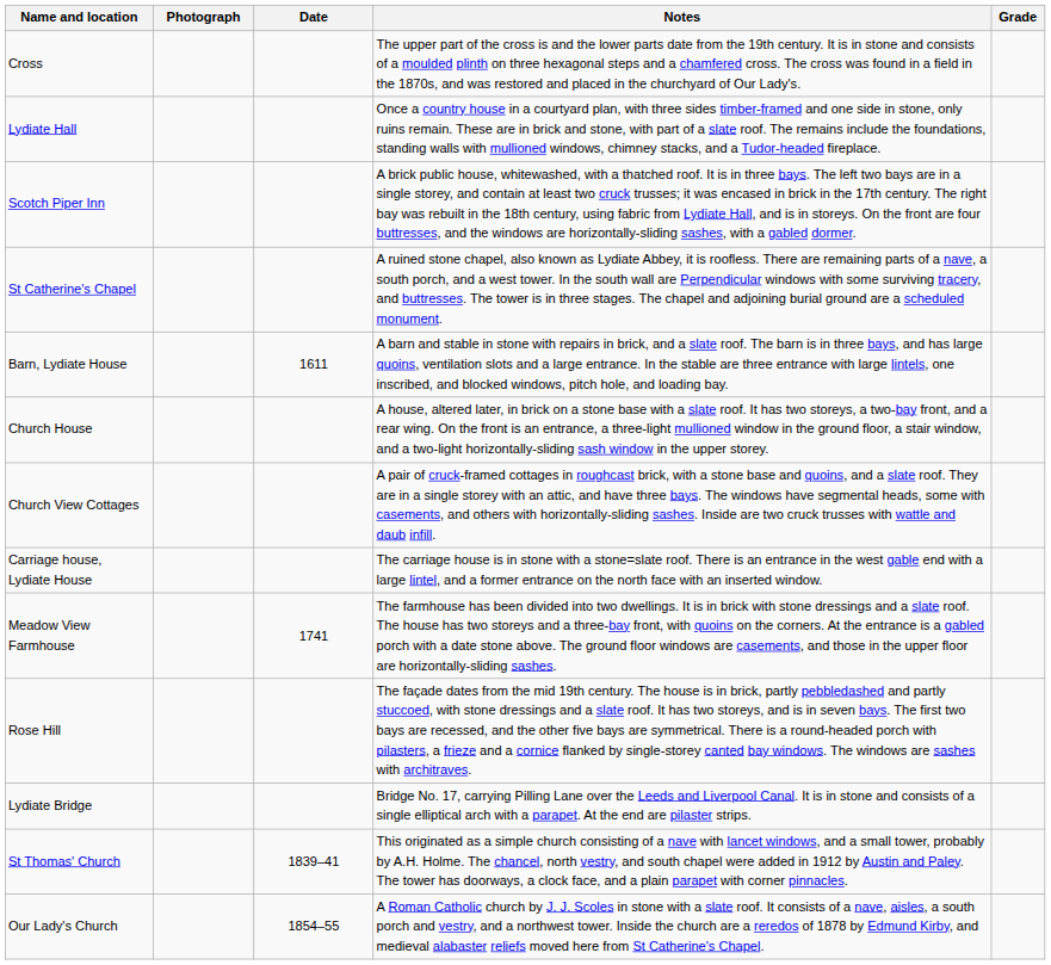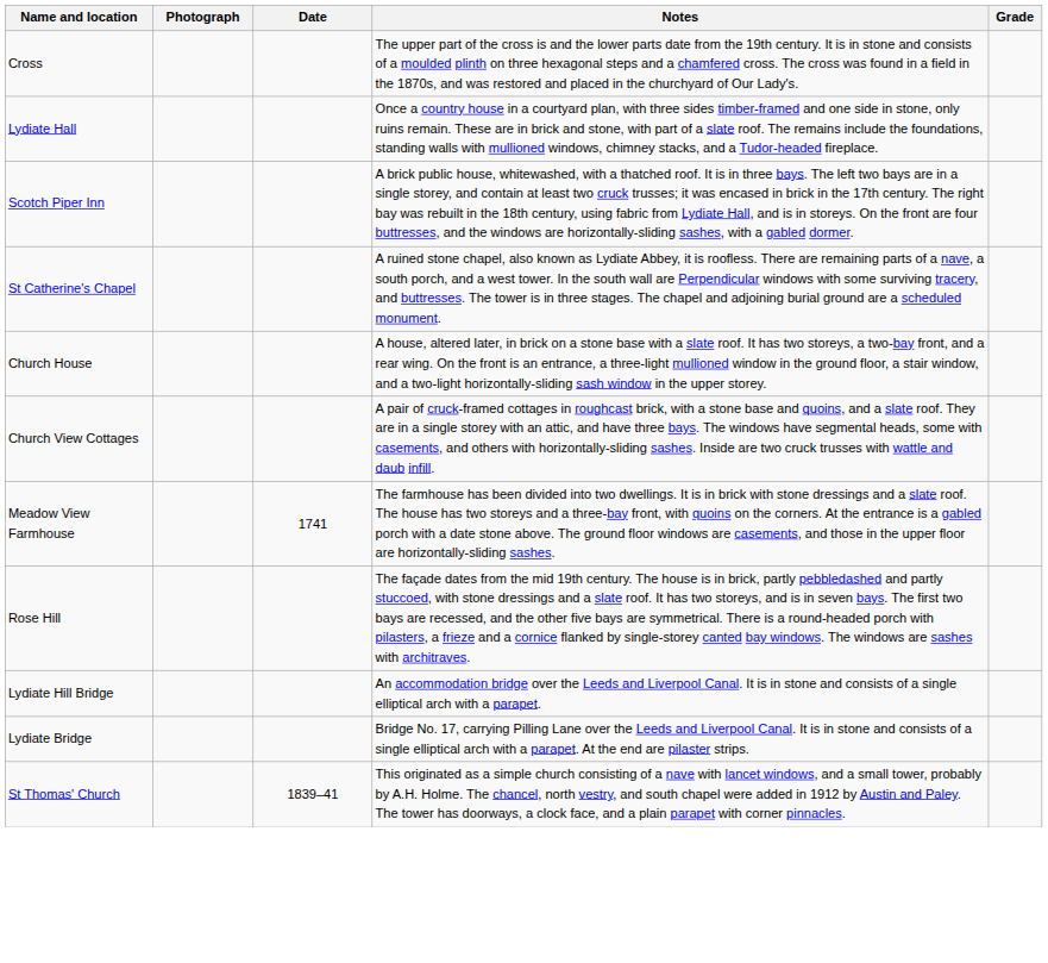 <table class="wikitable sortable plainrowheaders" style="width:100%;border:0px;text-align:left;line-height:150%;">
 <tr>
 <th scope="col"  style="width:150px">Name and location</th>
 <th scope="col"  style="width:100px" class="unsortable">Photograph</th>
 <th scope="col"  style="width:120px">Date</th>
 <th scope="col"  style="width:650px" class="unsortable">Notes</th>
 <th scope="col"  style="width:50px">Grade</th>
 </tr>
 <tr>
 <td>Cross<br><small></small></td>
 <td></td>
 <td align="center"></td>
 <td>The upper part of the cross is  and the lower parts date from the 19th century.  It is in stone and consists of a <a href='#'>moulded</a> <a href='#'>plinth</a> on three hexagonal steps and a <a href='#'>chamfered</a> cross.  The cross was found in a field in the 1870s, and was restored and placed in the churchyard of Our Lady's.</td>
 <td align="center" ></td>
 </tr>
 <tr>
 <td><a href='#'>Lydiate Hall</a><br><small></small></td>
 <td></td>
 <td align="center"></td>
 <td>Once a <a href='#'>country house</a> in a courtyard plan, with three sides <a href='#'>timber-framed</a> and one side in stone, only ruins remain.  These are in brick and stone, with part of a <a href='#'>slate</a> roof.  The remains include the foundations, standing walls with <a href='#'>mullioned</a> windows, chimney stacks, and a <a href='#'>Tudor-headed</a> fireplace.</td>
 <td align="center" ></td>
 </tr>
 <tr>
 <td><a href='#'>Scotch Piper Inn</a><br><small></small></td>
 <td></td>
 <td align="center"></td>
 <td>A brick public house, whitewashed, with a thatched roof.  It is in three <a href='#'>bays</a>.  The left two bays are in a single storey, and contain at least two <a href='#'>cruck</a> trusses; it was encased in brick in the 17th century.  The right bay was rebuilt in the 18th century, using fabric from <a href='#'>Lydiate Hall</a>, and is in  storeys.  On the front are four <a href='#'>buttresses</a>, and the windows are horizontally-sliding <a href='#'>sashes</a>, with a <a href='#'>gabled</a> <a href='#'>dormer</a>.</td>
 <td align="center" ></td>
 </tr>
 <tr>
 <td><a href='#'>St Catherine's Chapel</a><br><small></small></td>
 <td></td>
 <td align="center"></td>
 <td>A ruined stone chapel, also known as Lydiate Abbey, it is roofless.  There are remaining parts of a <a href='#'>nave</a>, a south porch, and a west tower.  In the south wall are <a href='#'>Perpendicular</a> windows with some surviving <a href='#'>tracery</a>, and <a href='#'>buttresses</a>.  The tower is in three stages.  The chapel and adjoining burial ground are a <a href='#'>scheduled monument</a>.</td>
 <td align="center" ></td>
 </tr>
 <tr>
-<td>Barn, Lydiate House<br><small></small></td>
-<td></td>
-<td align="center">1611</td>
-<td>A barn and stable in stone with repairs in brick, and a <a href='#'>slate</a> roof.  The barn is in three <a href='#'>bays</a>, and has large <a href='#'>quoins</a>, ventilation slots and a large entrance.  In the stable are three entrance with large <a href='#'>lintels</a>, one inscribed, and blocked windows, pitch hole, and loading bay.</td>
-<td align="center" ></td>
-</tr>
-<tr>
 <td>Church House<br><small></small></td>
 <td></td>
 <td align="center"></td>
 <td>A house, altered later, in brick on a stone base with a <a href='#'>slate</a> roof.  It has two storeys, a two-<a href='#'>bay</a> front, and a rear wing.  On the front is an entrance, a three-light <a href='#'>mullioned</a> window in the ground floor, a stair window, and a two-light horizontally-sliding <a href='#'>sash window</a> in the upper storey.</td>
 <td align="center" ></td>
 </tr>
 <tr>
 <td>Church View Cottages<br><small></small></td>
 <td></td>
 <td align="center"></td>
 <td>A pair of <a href='#'>cruck</a>-framed cottages in <a href='#'>roughcast</a> brick, with a stone base and <a href='#'>quoins</a>, and a <a href='#'>slate</a> roof.  They are in a single storey with an attic, and have three <a href='#'>bays</a>.  The windows have segmental heads, some with <a href='#'>casements</a>, and others with horizontally-sliding <a href='#'>sashes</a>.  Inside are two cruck trusses with <a href='#'>wattle and daub</a> <a href='#'>infill</a>.</td>
-<td align="center" ></td>
-</tr>
-<tr>
-<td>Carriage house,<br>Lydiate House<br><small></small></td>
-<td></td>
-<td align="center"></td>
-<td>The carriage house is in stone with a stone=slate roof.  There is an entrance in the west <a href='#'>gable</a> end with a large <a href='#'>lintel</a>, and a former entrance on the north face with an inserted window.</td>
 <td align="center" ></td>
 </tr>
 <tr>
 <td>Meadow View Farmhouse<br><small></small></td>
 <td></td>
 <td align="center">1741</td>
 <td>The farmhouse has been divided into two dwellings.  It is in brick with stone dressings and a <a href='#'>slate</a> roof.  The house has two storeys and a three-<a href='#'>bay</a> front, with <a href='#'>quoins</a> on the corners.  At the entrance is a <a href='#'>gabled</a> porch with a date stone above.  The ground floor windows are <a href='#'>casements</a>, and those in the upper floor are horizontally-sliding <a href='#'>sashes</a>.</td>
 <td align="center" ></td>
 </tr>
 <tr>
 <td>Rose Hill<br><small></small></td>
 <td></td>
 <td align="center"></td>
 <td>The façade dates from the mid 19th century.  The house is in brick, partly <a href='#'>pebbledashed</a> and partly <a href='#'>stuccoed</a>, with stone dressings and a <a href='#'>slate</a> roof.  It has two storeys, and is in seven <a href='#'>bays</a>.  The first two bays are recessed, and the other five bays are symmetrical.  There is a round-headed porch with <a href='#'>pilasters</a>, a <a href='#'>frieze</a> and a <a href='#'>cornice</a> flanked by single-storey <a href='#'>canted</a> <a href='#'>bay windows</a>.  The windows are <a href='#'>sashes</a> with <a href='#'>architraves</a>.</td>
 <td align="center" ></td>
 </tr>
 <tr>
+<td>Lydiate Hill Bridge<br><small></small></td>
+<td></td>
+<td align="center"></td>
+<td>An <a href='#'>accommodation bridge</a> over the <a href='#'>Leeds and Liverpool Canal</a>. It is in stone and consists of a single elliptical arch with a <a href='#'>parapet</a>.</td>
+<td align="center" ></td>
+</tr>
+<tr>
 <td>Lydiate Bridge<br><small></small></td>
 <td></td>
 <td align="center"></td>
 <td>Bridge No. 17, carrying Pilling Lane over the <a href='#'>Leeds and Liverpool Canal</a>. It is in stone and consists of a single elliptical arch with a <a href='#'>parapet</a>.  At the end are <a href='#'>pilaster</a> strips.</td>
 <td align="center" ></td>
 </tr>
 <tr>
 <td><a href='#'>St Thomas' Church</a><br><small></small></td>
 <td></td>
 <td align="center">1839–41</td>
 <td>This originated as a simple church consisting of a <a href='#'>nave</a> with <a href='#'>lancet windows</a>, and a small tower, probably by A.H. Holme.  The <a href='#'>chancel</a>, north <a href='#'>vestry</a>, and south chapel were added in 1912 by <a href='#'>Austin and Paley</a>.  The tower has doorways, a clock face, and a plain <a href='#'>parapet</a> with corner <a href='#'>pinnacles</a>.</td>
 <td align="center" ></td>
 </tr>
 <tr>
-<td>Our Lady's Church<br><small></small></td>
-<td></td>
-<td align="center">1854–55</td>
-<td>A <a href='#'>Roman Catholic</a> church by <a href='#'>J. J. Scoles</a> in stone with a <a href='#'>slate</a> roof.  It consists of a <a href='#'>nave</a>, <a href='#'>aisles</a>, a south porch and <a href='#'>vestry</a>, and a northwest tower.  Inside the church are a <a href='#'>reredos</a> of 1878 by <a href='#'>Edmund Kirby</a>, and medieval <a href='#'>alabaster</a> <a href='#'>reliefs</a> moved here from <a href='#'>St Catherine's Chapel</a>.</td>
-<td align="center" ></td>
-</tr>
-<tr>
 </tr>
 </table>
